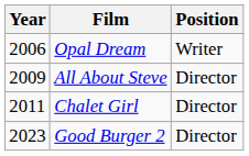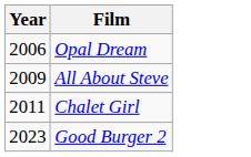 <table class="wikitable">
 <tr>
 <th>Year</th>
 <th>Film</th>
-<th>Position</th>
 </tr>
 <tr>
 <td>2006</td>
 <td><em><a href='#'>Opal Dream</a></em></td>
-<td>Writer</td>
 </tr>
 <tr>
 <td>2009</td>
 <td><em><a href='#'>All About Steve</a></em></td>
-<td>Director</td>
 </tr>
 <tr>
 <td>2011</td>
 <td><em><a href='#'>Chalet Girl</a></em></td>
-<td>Director</td>
 </tr>
 <tr>
 <td>2023</td>
 <td><em><a href='#'>Good Burger 2</a></em></td>
-<td>Director</td>
 </tr>
 </table>
